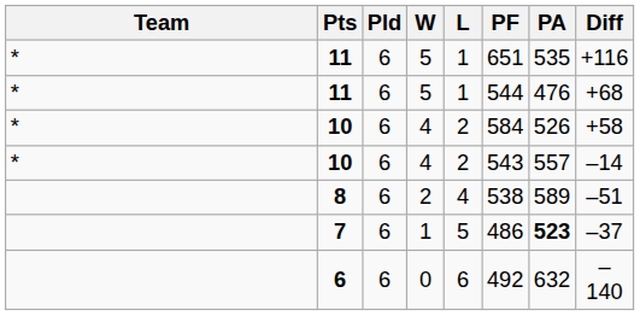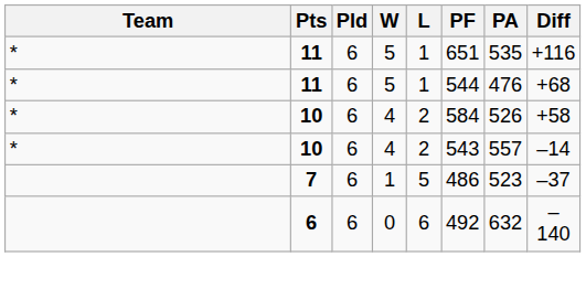 <table class=wikitable style="text-align:center">
 <tr>
 <th width=220>Team</th>
 <th width=20>Pts</th>
 <th width=20>Pld</th>
 <th width=20>W</th>
 <th width=20>L</th>
 <th width=20>PF</th>
 <th width=20>PA</th>
 <th width=25>Diff</th>
 </tr>
 <tr bgcolor=>
 <td align=left>*</td>
 <td><strong>11</strong></td>
 <td>6</td>
 <td>5</td>
 <td>1</td>
 <td>651</td>
 <td>535</td>
 <td>+116</td>
 </tr>
 <tr bgcolor=>
 <td align=left>*</td>
 <td><strong>11</strong></td>
 <td>6</td>
 <td>5</td>
 <td>1</td>
 <td>544</td>
 <td>476</td>
 <td>+68</td>
 </tr>
 <tr bgcolor=>
 <td align=left>*</td>
 <td><strong>10</strong></td>
 <td>6</td>
 <td>4</td>
 <td>2</td>
 <td>584</td>
 <td>526</td>
 <td>+58</td>
 </tr>
 <tr bgcolor=>
 <td align=left>*</td>
 <td><strong>10</strong></td>
 <td>6</td>
 <td>4</td>
 <td>2</td>
 <td>543</td>
 <td>557</td>
 <td>–14</td>
 </tr>
 <tr bgcolor=>
 <td align=left></td>
-<td><strong>8</strong></td>
-<td>6</td>
-<td>2</td>
-<td>4</td>
-<td>538</td>
-<td>589</td>
-<td>–51</td>
-</tr>
-<tr bgcolor=>
-<td align=left></td>
 <td><strong>7</strong></td>
 <td>6</td>
 <td>1</td>
 <td>5</td>
 <td>486</td>
-<td><strong>523</strong></td>
+<td>523</td>
 <td>–37</td>
 </tr>
 <tr bgcolor=>
 <td align=left></td>
 <td><strong>6</strong></td>
 <td>6</td>
 <td>0</td>
 <td>6</td>
 <td>492</td>
 <td>632</td>
 <td>–140</td>
 </tr>
 </table>
